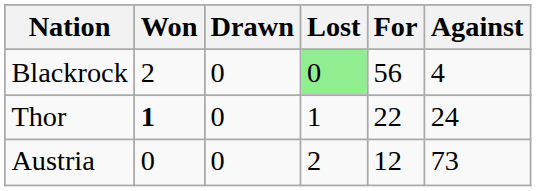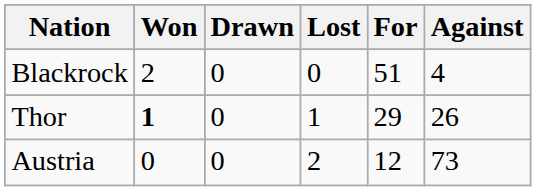 <table class="wikitable">
 <tr>
 <th>Nation</th>
 <th>Won</th>
 <th>Drawn</th>
 <th>Lost</th>
 <th>For</th>
 <th>Against</th>
 </tr>
 <tr>
 <td>Blackrock</td>
 <td>2</td>
 <td>0</td>
-<td style="background: lightgreen;">0</td>
-<td>56</td>
+<td>0</td>
+<td>51</td>
 <td>4</td>
 </tr>
 <tr>
 <td>Thor</td>
 <td><strong>1</strong></td>
 <td>0</td>
 <td>1</td>
-<td>22</td>
-<td>24</td>
+<td>29</td>
+<td>26</td>
 </tr>
 <tr>
 <td>Austria</td>
 <td>0</td>
 <td>0</td>
 <td>2</td>
 <td>12</td>
 <td>73</td>
 </tr>
 </table>
